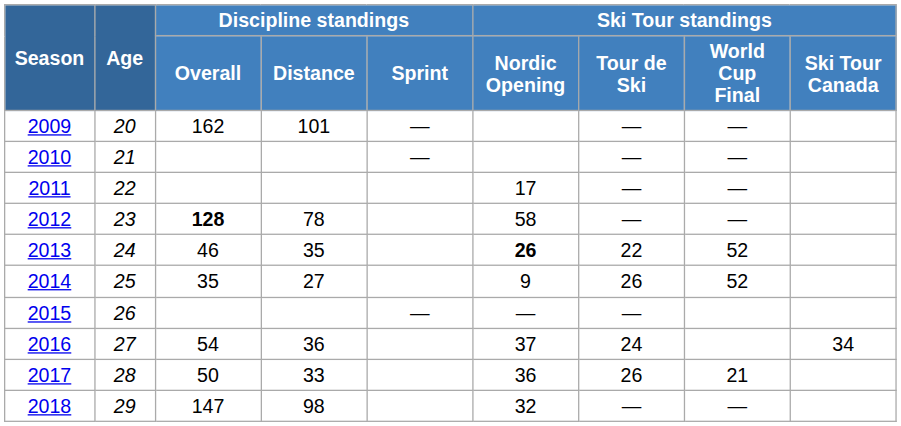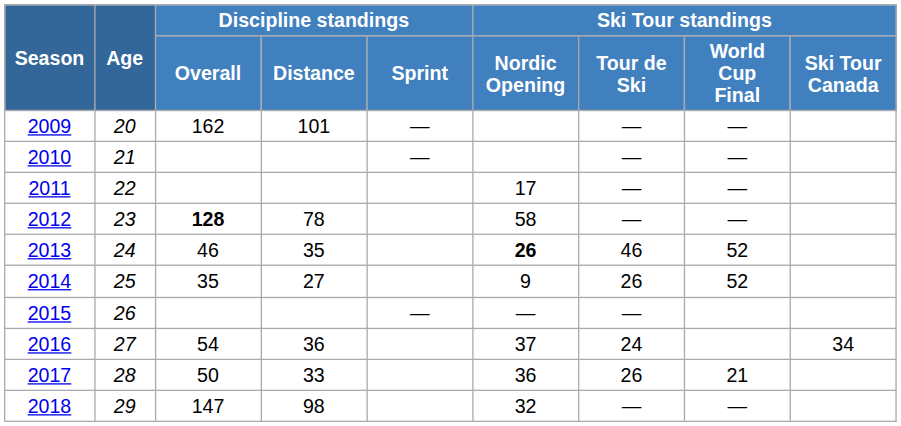 <table class="wikitable" style="font-size:95%; text-align:center; border:grey solid 1px; border-collapse:collapse; background:#ffffff;">
 <tr>
 <th style="background-color:#369; color:white; width:60px;" rowspan="2"> Season </th>
 <th style="background-color:#369; color:white; width:40px;" rowspan="2"> Age </th>
 <th style="background-color:#4180be; color:white;" colspan="3">Discipline standings</th>
 <th style="background-color:#4180be; color:white;" colspan="4">Ski Tour standings</th>
 </tr>
 <tr>
 <th style="background-color:#4180be; color:white; width:75px;">Overall</th>
 <th style="background-color:#4180be; color:white; width:75px;">Distance</th>
 <th style="background-color:#4180be; color:white; width:75px;">Sprint</th>
 <th style="background-color:#4180be; color:white; width:75px;">Nordic<br>Opening</th>
 <th style="background-color:#4180be; color:white; width:75px;">Tour de<br>Ski</th>
 <th style="background-color:#4180be; color:white; width:75px;">World Cup<br>Final</th>
 <th style="background-color:#4180be; color:white; width:75px;">Ski Tour<br>Canada</th>
 </tr>
 <tr>
 <td><a href='#'>2009</a></td>
 <td><em>20</em></td>
 <td>162</td>
 <td>101</td>
 <td>—</td>
 <td></td>
 <td>—</td>
 <td>—</td>
 <td></td>
 </tr>
 <tr>
 <td><a href='#'>2010</a></td>
 <td><em>21</em></td>
 <td></td>
 <td></td>
 <td>—</td>
 <td></td>
 <td>—</td>
 <td>—</td>
 <td></td>
 </tr>
 <tr>
 <td><a href='#'>2011</a></td>
 <td><em>22</em></td>
 <td></td>
 <td></td>
 <td></td>
 <td>17</td>
 <td>—</td>
 <td>—</td>
 <td></td>
 </tr>
 <tr>
 <td><a href='#'>2012</a></td>
 <td><em>23</em></td>
 <td><strong>128</strong></td>
 <td>78</td>
 <td></td>
 <td>58</td>
 <td>—</td>
 <td>—</td>
 <td></td>
 </tr>
 <tr>
 <td><a href='#'>2013</a></td>
 <td><em>24</em></td>
 <td>46</td>
 <td>35</td>
 <td></td>
 <td><strong>26</strong></td>
-<td>22</td>
+<td>46</td>
 <td>52</td>
 <td></td>
 </tr>
 <tr>
 <td><a href='#'>2014</a></td>
 <td><em>25</em></td>
 <td>35</td>
 <td>27</td>
 <td></td>
 <td>9</td>
 <td>26</td>
 <td>52</td>
 <td></td>
 </tr>
 <tr>
 <td><a href='#'>2015</a></td>
 <td><em>26</em></td>
 <td></td>
 <td></td>
 <td>—</td>
 <td>—</td>
 <td>—</td>
 <td></td>
 <td></td>
 </tr>
 <tr>
 <td><a href='#'>2016</a></td>
 <td><em>27</em></td>
 <td>54</td>
 <td>36</td>
 <td></td>
 <td>37</td>
 <td>24</td>
 <td></td>
 <td>34</td>
 </tr>
 <tr>
 <td><a href='#'>2017</a></td>
 <td><em>28</em></td>
 <td>50</td>
 <td>33</td>
 <td></td>
 <td>36</td>
 <td>26</td>
 <td>21</td>
 <td></td>
 </tr>
 <tr>
 <td><a href='#'>2018</a></td>
 <td><em>29</em></td>
 <td>147</td>
 <td>98</td>
 <td></td>
 <td>32</td>
 <td>—</td>
 <td>—</td>
 <td></td>
 </tr>
 </table>
